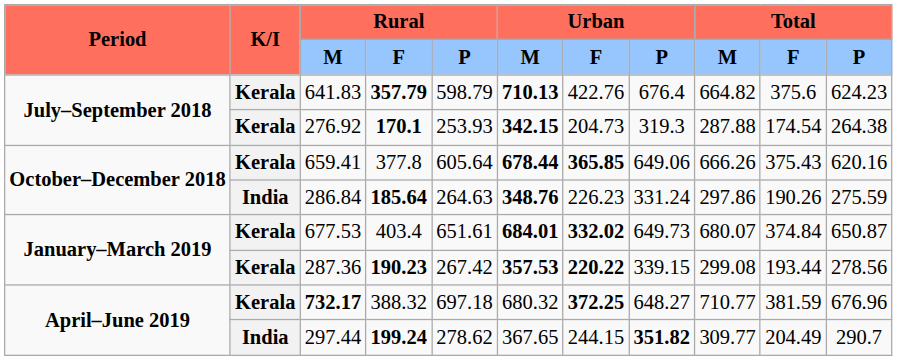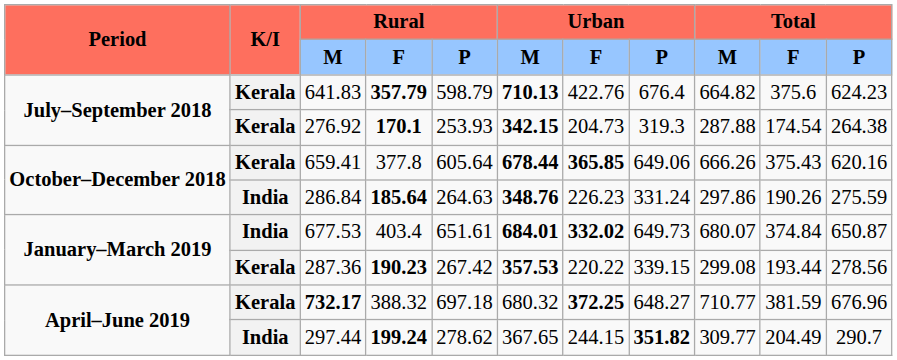 <table class="wikitable sortable" style="line-height:20px;text-align:center;">
 <tr>
 <td rowspan="2" bgcolor="#FE6F5E"><span><strong>Period</strong></span></td>
 <td rowspan="2" bgcolor="#FE6F5E"><span><strong>K/I</strong></span></td>
 <td colspan="3" bgcolor="#FE6F5E"><span><strong>Rural</strong></span></td>
 <td colspan="3" bgcolor="#FE6F5E"><span><strong>Urban</strong></span></td>
 <td colspan="3" bgcolor="#FE6F5E"><span><strong>Total</strong></span></td>
 </tr>
 <tr>
 <td bgcolor="#97BC62FF"><span><strong>M</strong></span></td>
 <td bgcolor="#97BC62FF"><span><strong>F</strong></span></td>
 <td bgcolor="#97BC62FF"><span><strong>P</strong></span></td>
 <td bgcolor="#97BC62FF"><span><strong>M</strong></span></td>
 <td bgcolor="#97BC62FF"><span><strong>F</strong></span></td>
 <td bgcolor="#97BC62FF"><span><strong>P</strong></span></td>
 <td bgcolor="#97BC62FF"><span><strong>M</strong></span></td>
 <td bgcolor="#97BC62FF"><span><strong>F</strong></span></td>
 <td bgcolor="#97BC62FF"><span><strong>P</strong></span></td>
 </tr>
 <tr>
 <td rowspan="2"><strong>July–September 2018</strong></td>
 <th>Kerala</th>
 <td>641.83</td>
 <td><strong>357.79</strong></td>
 <td>598.79</td>
 <td><strong>710.13</strong></td>
 <td>422.76</td>
 <td>676.4</td>
 <td>664.82</td>
 <td>375.6</td>
 <td>624.23</td>
 </tr>
 <tr>
 <th>Kerala</th>
 <td>276.92</td>
 <td><strong>170.1</strong></td>
 <td>253.93</td>
 <td><strong>342.15</strong></td>
 <td>204.73</td>
 <td>319.3</td>
 <td>287.88</td>
 <td>174.54</td>
 <td>264.38</td>
 </tr>
 <tr>
 <td rowspan="2"><strong>October–December 2018</strong></td>
 <th>Kerala</th>
 <td>659.41</td>
 <td>377.8</td>
 <td>605.64</td>
 <td><strong>678.44</strong></td>
 <td><strong>365.85</strong></td>
 <td>649.06</td>
 <td>666.26</td>
 <td>375.43</td>
 <td>620.16</td>
 </tr>
 <tr>
 <th>India</th>
 <td>286.84</td>
 <td><strong>185.64</strong></td>
 <td>264.63</td>
 <td><strong>348.76</strong></td>
 <td>226.23</td>
 <td>331.24</td>
 <td>297.86</td>
 <td>190.26</td>
 <td>275.59</td>
 </tr>
 <tr>
 <td rowspan="2"><strong>January–March 2019</strong></td>
-<th>Kerala</th>
+<th>India</th>
 <td>677.53</td>
 <td>403.4</td>
 <td>651.61</td>
 <td><strong>684.01</strong></td>
 <td><strong>332.02</strong></td>
 <td>649.73</td>
 <td>680.07</td>
 <td>374.84</td>
 <td>650.87</td>
 </tr>
 <tr>
 <th>Kerala</th>
 <td>287.36</td>
 <td><strong>190.23</strong></td>
 <td>267.42</td>
 <td><strong>357.53</strong></td>
-<td><strong>220.22</strong></td>
+<td>220.22</td>
 <td>339.15</td>
 <td>299.08</td>
 <td>193.44</td>
 <td>278.56</td>
 </tr>
 <tr>
 <td rowspan="2"><strong>April–June 2019</strong></td>
 <th>Kerala</th>
 <td><strong>732.17</strong></td>
 <td>388.32</td>
 <td>697.18</td>
 <td>680.32</td>
 <td><strong>372.25</strong></td>
 <td>648.27</td>
 <td>710.77</td>
 <td>381.59</td>
 <td>676.96</td>
 </tr>
 <tr>
 <th>India</th>
 <td>297.44</td>
 <td><strong>199.24</strong></td>
 <td>278.62</td>
 <td>367.65</td>
 <td>244.15</td>
 <td><strong>351.82</strong></td>
 <td>309.77</td>
 <td>204.49</td>
 <td>290.7</td>
 </tr>
 </table>
